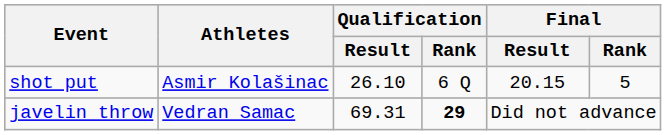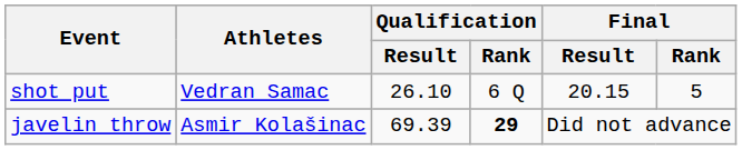 <table class="wikitable" border="1" style="font-size:90%">
 <tr>
 <th rowspan=2>Event</th>
 <th rowspan=2>Athletes</th>
 <th colspan=2>Qualification</th>
 <th colspan=2>Final</th>
 </tr>
 <tr>
 <th>Result</th>
 <th>Rank</th>
 <th>Result</th>
 <th>Rank</th>
 </tr>
 <tr>
 <td><a href='#'>shot put</a></td>
-<td><a href='#'>Asmir Kolašinac</a></td>
+<td><a href='#'>Vedran Samac</a></td>
 <td align=center>26.10</td>
 <td align=center>6 Q</td>
 <td align=center>20.15</td>
 <td align=center>5</td>
 </tr>
 <tr>
 <td><a href='#'>javelin throw</a></td>
-<td><a href='#'>Vedran Samac</a></td>
-<td align=center>69.31</td>
+<td><a href='#'>Asmir Kolašinac</a></td>
+<td align=center>69.39</td>
 <td align=center><strong>29</strong></td>
 <td colspan=2 align=center>Did not advance</td>
 </tr>
 </table>
